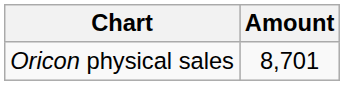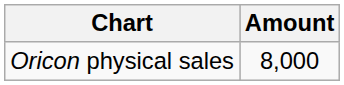 <table class="wikitable">
 <tr>
 <th>Chart</th>
 <th>Amount</th>
 </tr>
 <tr>
 <td><em>Oricon</em> physical sales</td>
-<td align="center">8,701</td>
+<td align="center">8,000</td>
 </tr>
 </table>
